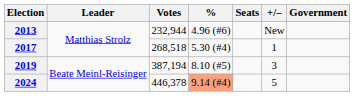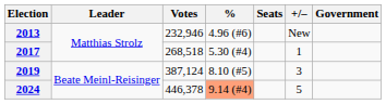 <table class="wikitable" style="font-size:97%; text-align:center;">
 <tr>
 <th>Election</th>
 <th>Leader</th>
 <th>Votes</th>
 <th>%</th>
 <th>Seats</th>
 <th>+/–</th>
 <th>Government</th>
 </tr>
 <tr>
 <th><a href='#'>2013</a></th>
 <td rowspan=2><a href='#'>Matthias Strolz</a></td>
-<td>232,944</td>
+<td>232,946</td>
 <td>4.96 (#6)</td>
 <td></td>
 <td>New</td>
 <td></td>
 </tr>
 <tr>
 <th><a href='#'>2017</a></th>
 <td>268,518</td>
 <td>5.30 (#4)</td>
 <td></td>
 <td> 1</td>
 <td></td>
 </tr>
 <tr>
 <th><a href='#'>2019</a></th>
 <td rowspan=2><a href='#'>Beate Meinl-Reisinger</a></td>
-<td>387,194</td>
+<td>387,124</td>
 <td>8.10 (#5)</td>
 <td></td>
 <td> 3</td>
 <td></td>
 </tr>
 <tr>
 <th><a href='#'>2024</a></th>
 <td>446,378</td>
 <td style="background: lightsalmon;">9.14 (#4)</td>
 <td></td>
 <td> 5</td>
 <td></td>
 </tr>
 </table>
